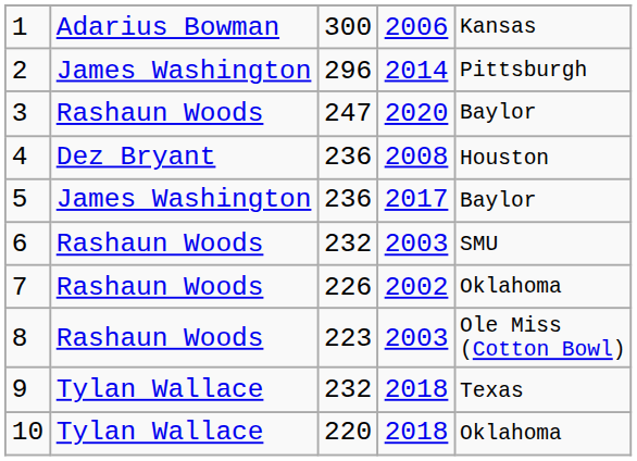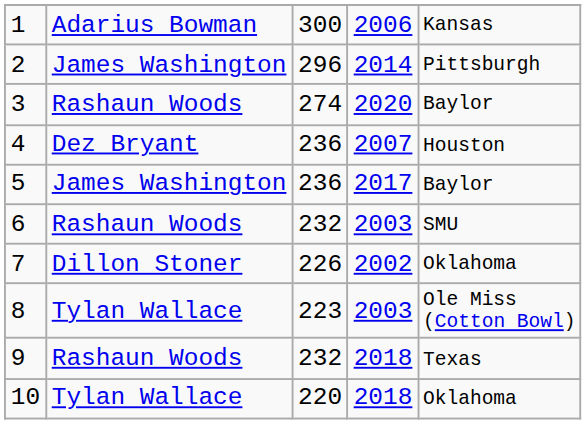 <table class="wikitable">
 <tr>
 </tr>
 <tr>
 <td>1</td>
 <td><a href='#'>Adarius Bowman</a></td>
 <td>300</td>
 <td><a href='#'>2006</a></td>
 <td style="font-size:80%;">Kansas</td>
 </tr>
 <tr>
 <td>2</td>
 <td><a href='#'>James Washington</a></td>
 <td>296</td>
 <td><a href='#'>2014</a></td>
 <td style="font-size:80%;">Pittsburgh</td>
 </tr>
 <tr>
 <td>3</td>
 <td><a href='#'>Rashaun Woods</a></td>
-<td>247</td>
+<td>274</td>
 <td><a href='#'>2020</a></td>
 <td style="font-size:80%;">Baylor</td>
 </tr>
 <tr>
 <td>4</td>
 <td><a href='#'>Dez Bryant</a></td>
 <td>236</td>
-<td><a href='#'>2008</a></td>
+<td><a href='#'>2007</a></td>
 <td style="font-size:80%;">Houston</td>
 </tr>
 <tr>
 <td>5</td>
 <td><a href='#'>James Washington</a></td>
 <td>236</td>
 <td><a href='#'>2017</a></td>
 <td style="font-size:80%;">Baylor</td>
 </tr>
 <tr>
 <td>6</td>
 <td><a href='#'>Rashaun Woods</a></td>
 <td>232</td>
 <td><a href='#'>2003</a></td>
 <td style="font-size:80%;">SMU</td>
 </tr>
 <tr>
 <td>7</td>
-<td><a href='#'>Rashaun Woods</a></td>
+<td><a href='#'>Dillon Stoner</a></td>
 <td>226</td>
 <td><a href='#'>2002</a></td>
 <td style="font-size:80%;">Oklahoma</td>
 </tr>
 <tr>
 <td>8</td>
-<td><a href='#'>Rashaun Woods</a></td>
+<td><a href='#'>Tylan Wallace</a></td>
 <td>223</td>
 <td><a href='#'>2003</a></td>
 <td style="font-size:80%;">Ole Miss<br>(<a href='#'>Cotton Bowl</a>)</td>
 </tr>
 <tr>
 <td>9</td>
-<td><a href='#'>Tylan Wallace</a></td>
+<td><a href='#'>Rashaun Woods</a></td>
 <td>232</td>
 <td><a href='#'>2018</a></td>
 <td style="font-size:80%;">Texas</td>
 </tr>
 <tr>
 <td>10</td>
 <td><a href='#'>Tylan Wallace</a></td>
 <td>220</td>
 <td><a href='#'>2018</a></td>
 <td style="font-size:80%;">Oklahoma</td>
 </tr>
 </table>
